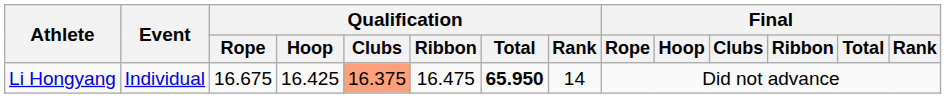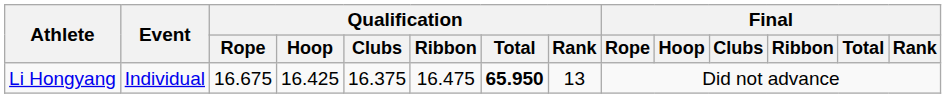 <table class="wikitable" style="font-size:90%">
 <tr>
 <th rowspan="2">Athlete</th>
 <th rowspan="2">Event</th>
 <th colspan="6">Qualification</th>
 <th colspan="6">Final</th>
 </tr>
 <tr style="font-size:95%">
 <th>Rope</th>
 <th>Hoop</th>
 <th>Clubs</th>
 <th>Ribbon</th>
 <th>Total</th>
 <th>Rank</th>
 <th>Rope</th>
 <th>Hoop</th>
 <th>Clubs</th>
 <th>Ribbon</th>
 <th>Total</th>
 <th>Rank</th>
 </tr>
 <tr align=center>
 <td align=left><a href='#'>Li Hongyang</a></td>
 <td align=left><a href='#'>Individual</a></td>
 <td>16.675</td>
 <td>16.425</td>
-<td style="background: lightsalmon;">16.375</td>
+<td>16.375</td>
 <td>16.475</td>
 <td><strong>65.950</strong></td>
-<td>14</td>
+<td>13</td>
 <td colspan=6>Did not advance</td>
 </tr>
 </table>
